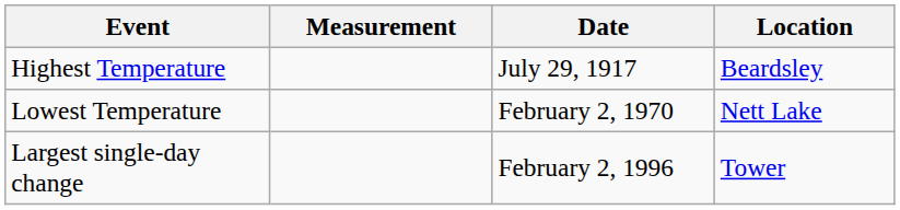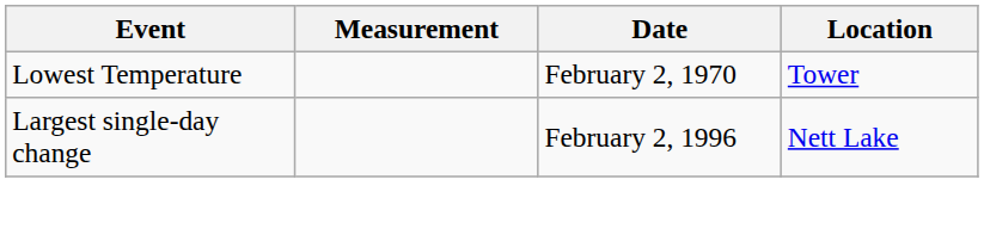 <table class="wikitable" style="font-size: 95%;" |>
 <tr>
 <th width="150">Event</th>
 <th width="125">Measurement</th>
 <th width="125">Date</th>
 <th width="100">Location</th>
 </tr>
 <tr>
-<td>Highest <a href='#'>Temperature</a></td>
-<td></td>
-<td>July 29, 1917</td>
-<td><a href='#'>Beardsley</a></td>
-</tr>
-<tr>
 <td>Lowest Temperature</td>
 <td></td>
 <td>February 2, 1970</td>
-<td><a href='#'>Nett Lake</a></td>
+<td><a href='#'>Tower</a></td>
 </tr>
 <tr>
 <td>Largest single-day change</td>
 <td></td>
 <td>February 2, 1996</td>
-<td><a href='#'>Tower</a></td>
+<td><a href='#'>Nett Lake</a></td>
 </tr>
 </table>
